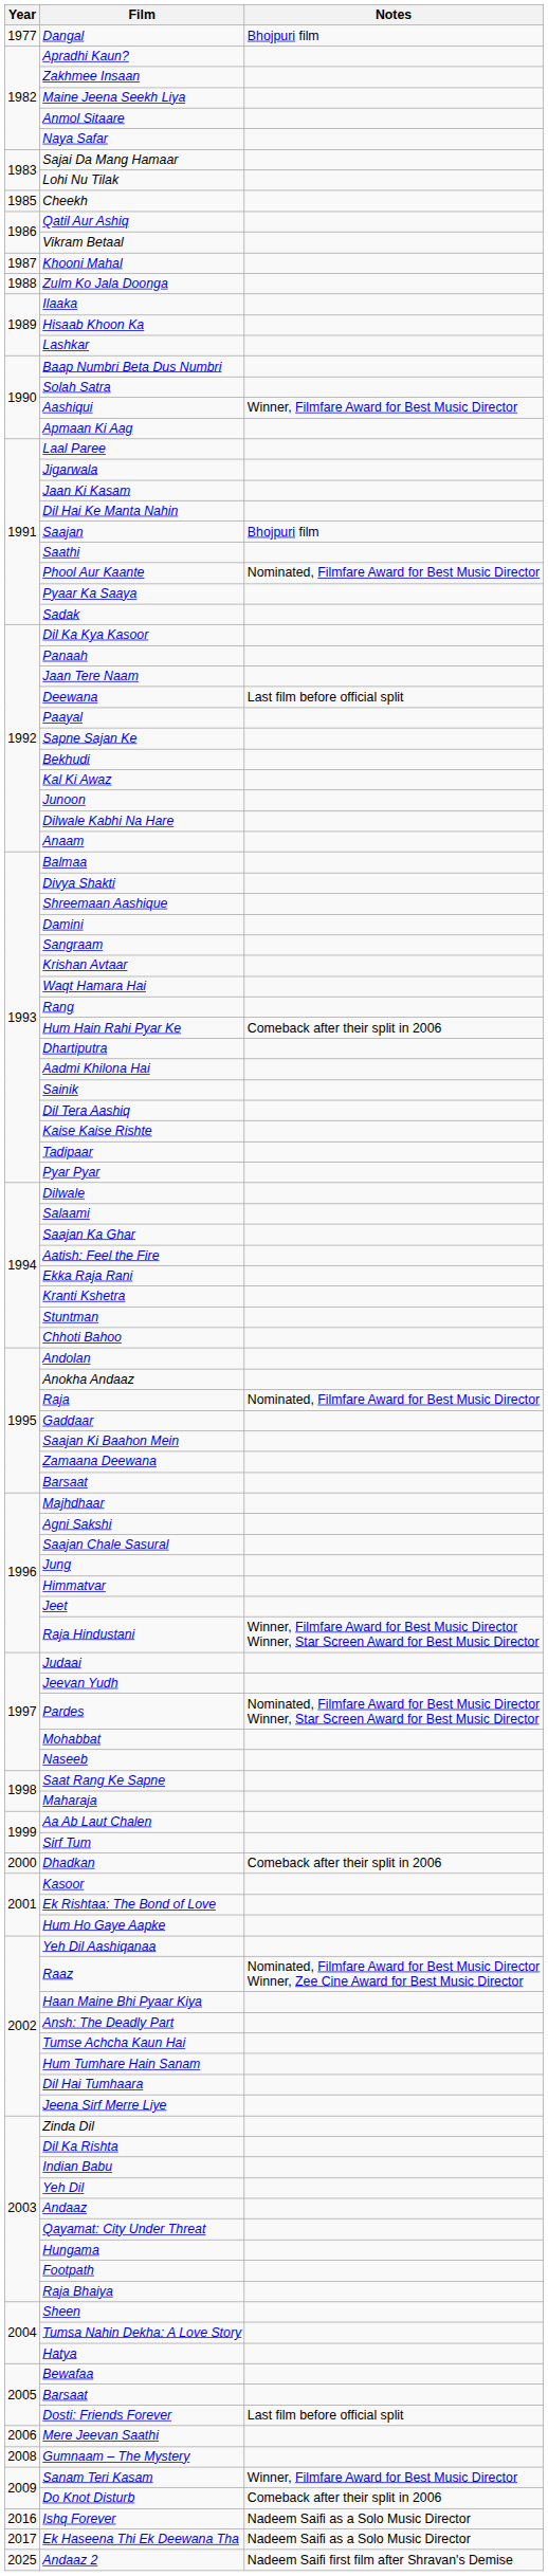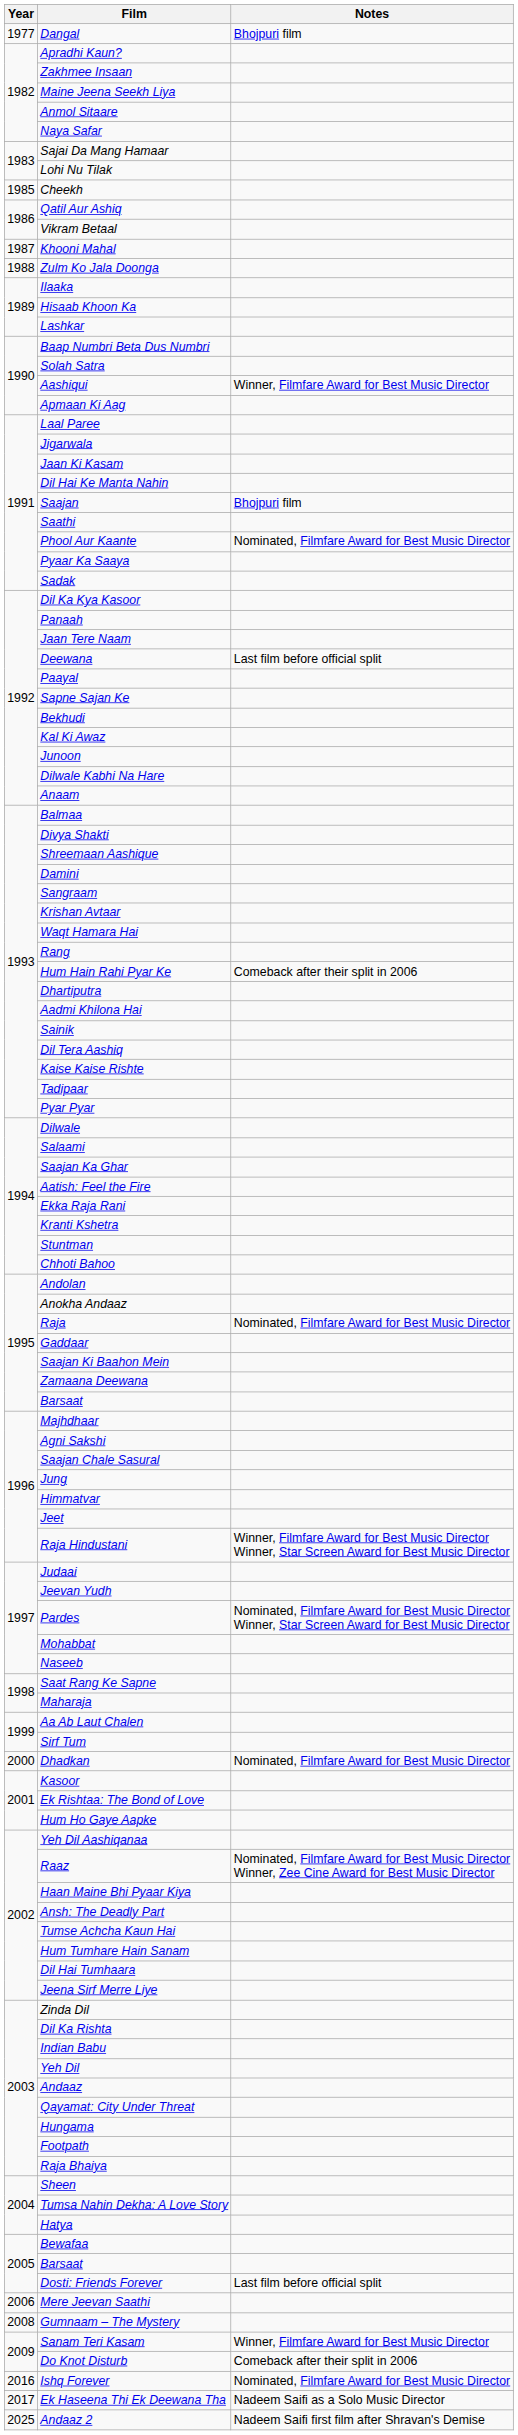 <table class="wikitable sortable">
 <tr>
 <th>Year</th>
 <th>Film</th>
 <th>Notes</th>
 </tr>
 <tr>
 <td>1977</td>
 <td><em><a href='#'>Dangal</a> </em></td>
 <td><a href='#'>Bhojpuri</a> film</td>
 </tr>
 <tr>
 <td rowspan="5">1982</td>
 <td><em><a href='#'>Apradhi Kaun?</a></em></td>
 <td></td>
 </tr>
 <tr>
 <td><em><a href='#'>Zakhmee Insaan</a> </em></td>
 <td></td>
 </tr>
 <tr>
 <td><em><a href='#'>Maine Jeena Seekh Liya</a></em></td>
 <td></td>
 </tr>
 <tr>
 <td><em><a href='#'>Anmol Sitaare</a></em></td>
 <td></td>
 </tr>
 <tr>
 <td><em><a href='#'>Naya Safar</a> </em></td>
 <td></td>
 </tr>
 <tr>
 <td rowspan="2">1983</td>
 <td><em>Sajai Da Mang Hamaar</em></td>
 <td></td>
 </tr>
 <tr>
 <td><em>Lohi Nu Tilak</em></td>
 <td></td>
 </tr>
 <tr>
 <td>1985</td>
 <td><em>Cheekh</em></td>
 <td></td>
 </tr>
 <tr>
 <td rowspan="2">1986</td>
 <td><em><a href='#'>Qatil Aur Ashiq</a></em></td>
 <td></td>
 </tr>
 <tr>
 <td><em>Vikram Betaal</em></td>
 <td></td>
 </tr>
 <tr>
 <td>1987</td>
 <td><em><a href='#'>Khooni Mahal</a></em></td>
 <td></td>
 </tr>
 <tr>
 <td>1988</td>
 <td><em><a href='#'>Zulm Ko Jala Doonga</a></em></td>
 <td></td>
 </tr>
 <tr>
 <td rowspan="3">1989</td>
 <td><em><a href='#'>Ilaaka</a></em></td>
 <td></td>
 </tr>
 <tr>
 <td><em><a href='#'>Hisaab Khoon Ka</a></em></td>
 <td></td>
 </tr>
 <tr>
 <td><em><a href='#'>Lashkar</a></em></td>
 <td></td>
 </tr>
 <tr>
 <td rowspan="4">1990</td>
 <td><em><a href='#'>Baap Numbri Beta Dus Numbri</a></em></td>
 <td></td>
 </tr>
 <tr>
 <td><em><a href='#'>Solah Satra</a></em></td>
 <td></td>
 </tr>
 <tr>
 <td><em><a href='#'>Aashiqui</a></em></td>
 <td>Winner, <a href='#'>Filmfare Award for Best Music Director</a></td>
 </tr>
 <tr>
 <td><em><a href='#'>Apmaan Ki Aag</a></em></td>
 <td></td>
 </tr>
 <tr>
 <td rowspan="9">1991</td>
 <td><em><a href='#'>Laal Paree</a></em></td>
 <td></td>
 </tr>
 <tr>
 <td><em><a href='#'>Jigarwala</a></em></td>
 <td></td>
 </tr>
 <tr>
 <td><em><a href='#'>Jaan Ki Kasam</a></em></td>
 <td></td>
 </tr>
 <tr>
 <td><em><a href='#'>Dil Hai Ke Manta Nahin</a></em></td>
 <td></td>
 </tr>
 <tr>
 <td><em><a href='#'>Saajan</a></em></td>
 <td><a href='#'>Bhojpuri</a> film</td>
 </tr>
 <tr>
 <td><em><a href='#'>Saathi</a></em></td>
 <td></td>
 </tr>
 <tr>
 <td><em><a href='#'>Phool Aur Kaante</a></em></td>
 <td>Nominated, <a href='#'>Filmfare Award for Best Music Director</a></td>
 </tr>
 <tr>
 <td><em><a href='#'>Pyaar Ka Saaya</a></em></td>
 <td></td>
 </tr>
 <tr>
 <td><em><a href='#'>Sadak</a></em></td>
 <td></td>
 </tr>
 <tr>
 <td rowspan="11">1992</td>
 <td><em><a href='#'>Dil Ka Kya Kasoor</a></em></td>
 <td></td>
 </tr>
 <tr>
 <td><em><a href='#'>Panaah</a></em></td>
 <td></td>
 </tr>
 <tr>
 <td><em><a href='#'>Jaan Tere Naam</a></em></td>
 <td></td>
 </tr>
 <tr>
 <td><em><a href='#'>Deewana</a></em></td>
 <td>Last film before official split</td>
 </tr>
 <tr>
 <td><em><a href='#'>Paayal</a></em></td>
 <td></td>
 </tr>
 <tr>
 <td><em><a href='#'>Sapne Sajan Ke</a></em></td>
 <td></td>
 </tr>
 <tr>
 <td><em><a href='#'>Bekhudi</a></em></td>
 <td></td>
 </tr>
 <tr>
 <td><em><a href='#'>Kal Ki Awaz</a></em></td>
 <td></td>
 </tr>
 <tr>
 <td><em><a href='#'>Junoon</a></em></td>
 <td></td>
 </tr>
 <tr>
 <td><em><a href='#'>Dilwale Kabhi Na Hare</a></em></td>
 <td></td>
 </tr>
 <tr>
 <td><em><a href='#'>Anaam</a></em></td>
 <td></td>
 </tr>
 <tr>
 <td rowspan="16">1993</td>
 <td><em><a href='#'>Balmaa</a></em></td>
 <td></td>
 </tr>
 <tr>
 <td><em><a href='#'>Divya Shakti</a></em></td>
 <td></td>
 </tr>
 <tr>
 <td><em><a href='#'>Shreemaan Aashique</a></em></td>
 <td></td>
 </tr>
 <tr>
 <td><em><a href='#'>Damini</a></em></td>
 <td></td>
 </tr>
 <tr>
 <td><em><a href='#'>Sangraam</a></em></td>
 <td></td>
 </tr>
 <tr>
 <td><em><a href='#'>Krishan Avtaar</a></em></td>
 <td></td>
 </tr>
 <tr>
 <td><em><a href='#'>Waqt Hamara Hai</a></em></td>
 <td></td>
 </tr>
 <tr>
 <td><em><a href='#'>Rang</a></em></td>
 <td></td>
 </tr>
 <tr>
 <td><em><a href='#'>Hum Hain Rahi Pyar Ke</a></em></td>
 <td>Comeback after their split in 2006</td>
 </tr>
 <tr>
 <td><em><a href='#'>Dhartiputra</a></em></td>
 <td></td>
 </tr>
 <tr>
 <td><em><a href='#'>Aadmi Khilona Hai</a></em></td>
 <td></td>
 </tr>
 <tr>
 <td><em><a href='#'>Sainik</a></em></td>
 <td></td>
 </tr>
 <tr>
 <td><em><a href='#'>Dil Tera Aashiq</a></em></td>
 <td></td>
 </tr>
 <tr>
 <td><em><a href='#'>Kaise Kaise Rishte</a></em></td>
 <td></td>
 </tr>
 <tr>
 <td><em><a href='#'>Tadipaar</a></em></td>
 <td></td>
 </tr>
 <tr>
 <td><em><a href='#'>Pyar Pyar</a></em></td>
 <td></td>
 </tr>
 <tr>
 <td rowspan="8">1994</td>
 <td><em><a href='#'>Dilwale</a></em></td>
 <td></td>
 </tr>
 <tr>
 <td><em><a href='#'>Salaami</a></em></td>
 <td></td>
 </tr>
 <tr>
 <td><em><a href='#'>Saajan Ka Ghar</a></em></td>
 <td></td>
 </tr>
 <tr>
 <td><em><a href='#'>Aatish: Feel the Fire</a></em></td>
 <td></td>
 </tr>
 <tr>
 <td><em><a href='#'>Ekka Raja Rani</a></em></td>
 <td></td>
 </tr>
 <tr>
 <td><em><a href='#'>Kranti Kshetra</a></em></td>
 <td></td>
 </tr>
 <tr>
 <td><em><a href='#'>Stuntman</a></em></td>
 <td></td>
 </tr>
 <tr>
 <td><em><a href='#'>Chhoti Bahoo</a></em></td>
 <td></td>
 </tr>
 <tr>
 <td rowspan="7">1995</td>
 <td><em><a href='#'>Andolan</a></em></td>
 <td></td>
 </tr>
 <tr>
 <td><em>Anokha Andaaz</em></td>
 <td></td>
 </tr>
 <tr>
 <td><em><a href='#'>Raja</a></em></td>
 <td>Nominated, <a href='#'>Filmfare Award for Best Music Director</a></td>
 </tr>
 <tr>
 <td><em><a href='#'>Gaddaar</a></em></td>
 <td></td>
 </tr>
 <tr>
 <td><em><a href='#'>Saajan Ki Baahon Mein</a></em></td>
 <td></td>
 </tr>
 <tr>
 <td><em><a href='#'>Zamaana Deewana</a></em></td>
 <td></td>
 </tr>
 <tr>
 <td><em><a href='#'>Barsaat</a></em></td>
 <td></td>
 </tr>
 <tr>
 <td rowspan="7">1996</td>
 <td><em><a href='#'>Majhdhaar</a></em></td>
 <td></td>
 </tr>
 <tr>
 <td><em><a href='#'>Agni Sakshi</a></em></td>
 <td></td>
 </tr>
 <tr>
 <td><em><a href='#'>Saajan Chale Sasural</a></em></td>
 <td></td>
 </tr>
 <tr>
 <td><em><a href='#'>Jung</a></em></td>
 <td></td>
 </tr>
 <tr>
 <td><em><a href='#'>Himmatvar</a></em></td>
 <td></td>
 </tr>
 <tr>
 <td><em><a href='#'>Jeet</a></em></td>
 <td></td>
 </tr>
 <tr>
 <td><em><a href='#'>Raja Hindustani</a></em></td>
 <td>Winner, <a href='#'>Filmfare Award for Best Music Director</a><br> Winner, <a href='#'>Star Screen Award for Best Music Director</a></td>
 </tr>
 <tr>
 <td rowspan="5">1997</td>
 <td><em><a href='#'>Judaai</a></em></td>
 <td></td>
 </tr>
 <tr>
 <td><em><a href='#'>Jeevan Yudh</a></em></td>
 <td></td>
 </tr>
 <tr>
 <td><em><a href='#'>Pardes</a></em></td>
 <td>Nominated, <a href='#'>Filmfare Award for Best Music Director</a> <br> Winner, <a href='#'>Star Screen Award for Best Music Director</a></td>
 </tr>
 <tr>
 <td><em><a href='#'>Mohabbat</a></em></td>
 <td></td>
 </tr>
 <tr>
 <td><em><a href='#'>Naseeb</a></em></td>
 <td></td>
 </tr>
 <tr>
 <td rowspan="2">1998</td>
 <td><em><a href='#'>Saat Rang Ke Sapne</a></em></td>
 <td></td>
 </tr>
 <tr>
 <td><em><a href='#'>Maharaja</a></em></td>
 <td></td>
 </tr>
 <tr>
 <td rowspan="2">1999</td>
 <td><em><a href='#'>Aa Ab Laut Chalen</a></em></td>
 <td></td>
 </tr>
 <tr>
 <td><em><a href='#'>Sirf Tum</a></em></td>
 <td></td>
 </tr>
 <tr>
 <td>2000</td>
 <td><em><a href='#'>Dhadkan</a></em></td>
-<td>Comeback after their split in 2006</td>
+<td>Nominated, <a href='#'>Filmfare Award for Best Music Director</a></td>
 </tr>
 <tr>
 <td rowspan="3">2001</td>
 <td><em><a href='#'>Kasoor</a></em></td>
 <td></td>
 </tr>
 <tr>
 <td><em><a href='#'>Ek Rishtaa: The Bond of Love</a></em></td>
 <td></td>
 </tr>
 <tr>
 <td><em><a href='#'>Hum Ho Gaye Aapke</a></em></td>
 <td></td>
 </tr>
 <tr>
 <td rowspan="8">2002</td>
 <td><em><a href='#'>Yeh Dil Aashiqanaa</a></em></td>
 <td></td>
 </tr>
 <tr>
 <td><em><a href='#'>Raaz</a></em></td>
 <td>Nominated, <a href='#'>Filmfare Award for Best Music Director</a><br> Winner, <a href='#'>Zee Cine Award for Best Music Director</a></td>
 </tr>
 <tr>
 <td><em><a href='#'>Haan Maine Bhi Pyaar Kiya</a></em></td>
 <td></td>
 </tr>
 <tr>
 <td><em><a href='#'>Ansh: The Deadly Part</a></em></td>
 <td></td>
 </tr>
 <tr>
 <td><em><a href='#'>Tumse Achcha Kaun Hai</a></em></td>
 <td></td>
 </tr>
 <tr>
 <td><em><a href='#'>Hum Tumhare Hain Sanam</a></em></td>
 <td></td>
 </tr>
 <tr>
 <td><em><a href='#'>Dil Hai Tumhaara</a></em></td>
 <td></td>
 </tr>
 <tr>
 <td><em><a href='#'>Jeena Sirf Merre Liye</a></em></td>
 <td></td>
 </tr>
 <tr>
 <td rowspan="9">2003</td>
 <td><em>Zinda Dil</em></td>
 <td></td>
 </tr>
 <tr>
 <td><em><a href='#'>Dil Ka Rishta</a></em></td>
 <td></td>
 </tr>
 <tr>
 <td><em><a href='#'>Indian Babu</a></em></td>
 <td></td>
 </tr>
 <tr>
 <td><em><a href='#'>Yeh Dil</a></em></td>
 <td></td>
 </tr>
 <tr>
 <td><em><a href='#'>Andaaz</a></em></td>
 <td></td>
 </tr>
 <tr>
 <td><em><a href='#'>Qayamat: City Under Threat</a></em></td>
 <td></td>
 </tr>
 <tr>
 <td><em><a href='#'>Hungama</a></em></td>
 <td></td>
 </tr>
 <tr>
 <td><em><a href='#'>Footpath</a></em></td>
 <td></td>
 </tr>
 <tr>
 <td><em><a href='#'>Raja Bhaiya</a></em></td>
 <td></td>
 </tr>
 <tr>
 <td rowspan="3">2004</td>
 <td><em><a href='#'>Sheen</a></em></td>
 <td></td>
 </tr>
 <tr>
 <td><em><a href='#'>Tumsa Nahin Dekha: A Love Story</a></em></td>
 <td></td>
 </tr>
 <tr>
 <td><em><a href='#'>Hatya</a></em></td>
 <td></td>
 </tr>
 <tr>
 <td rowspan="3">2005</td>
 <td><em><a href='#'>Bewafaa</a></em></td>
 <td></td>
 </tr>
 <tr>
 <td><em><a href='#'>Barsaat</a></em></td>
 <td></td>
 </tr>
 <tr>
 <td><em><a href='#'>Dosti: Friends Forever</a></em></td>
 <td>Last film before official split</td>
 </tr>
 <tr>
 <td>2006</td>
 <td><em><a href='#'>Mere Jeevan Saathi</a></em></td>
 <td></td>
 </tr>
 <tr>
 <td>2008</td>
 <td><em><a href='#'>Gumnaam – The Mystery</a></em></td>
 <td></td>
 </tr>
 <tr>
 <td rowspan="2">2009</td>
 <td><em><a href='#'>Sanam Teri Kasam</a></em></td>
 <td>Winner, <a href='#'>Filmfare Award for Best Music Director</a></td>
 </tr>
 <tr>
 <td><em><a href='#'>Do Knot Disturb</a></em></td>
 <td>Comeback after their split in 2006</td>
 </tr>
 <tr>
 <td>2016</td>
 <td><em><a href='#'>Ishq Forever</a></em></td>
-<td>Nadeem Saifi as a Solo Music Director</td>
+<td>Nominated, <a href='#'>Filmfare Award for Best Music Director</a></td>
 </tr>
 <tr>
 <td>2017</td>
 <td><em><a href='#'>Ek Haseena Thi Ek Deewana Tha</a></em></td>
 <td>Nadeem Saifi as a Solo Music Director</td>
 </tr>
 <tr>
 <td>2025</td>
 <td><em><a href='#'>Andaaz 2</a></em></td>
 <td>Nadeem Saifi first film after Shravan's Demise</td>
 </tr>
 </table>
